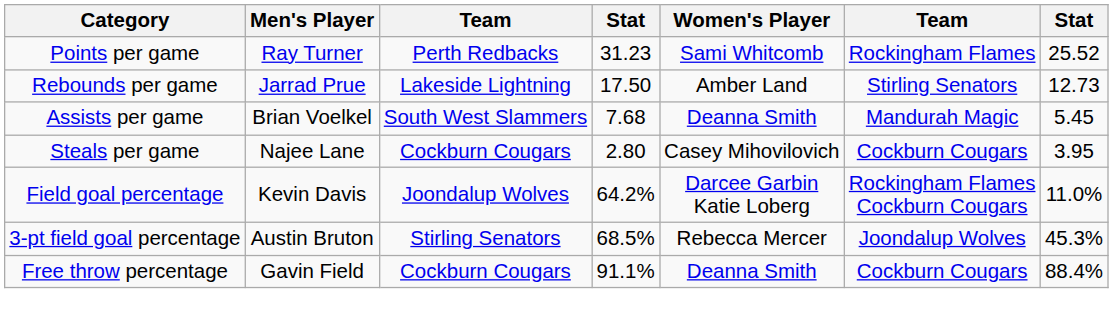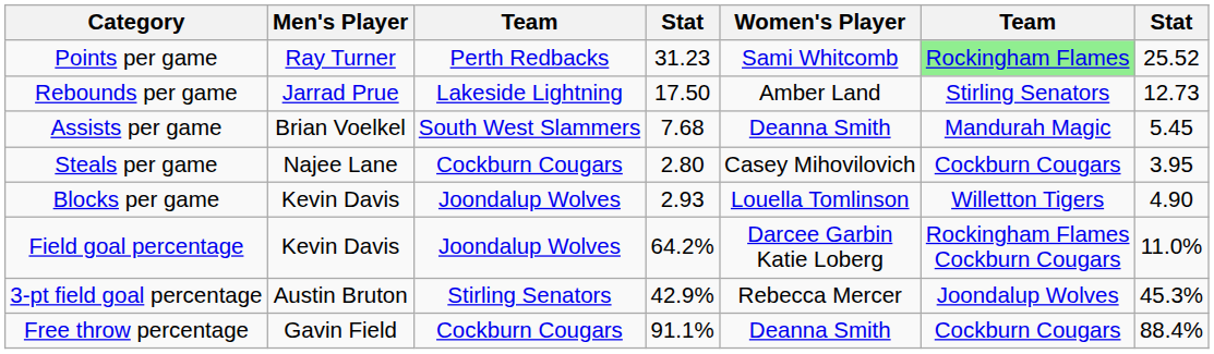 <table class="wikitable" style="text-align:center">
 <tr>
 <th>Category</th>
 <th>Men's Player</th>
 <th>Team</th>
 <th>Stat</th>
 <th>Women's Player</th>
 <th>Team</th>
 <th>Stat</th>
 </tr>
 <tr>
 <td><a href='#'>Points</a> per game</td>
 <td><a href='#'>Ray Turner</a></td>
 <td><a href='#'>Perth Redbacks</a></td>
 <td>31.23</td>
 <td><a href='#'>Sami Whitcomb</a></td>
-<td><a href='#'>Rockingham Flames</a></td>
+<td style="background: lightgreen;"><a href='#'>Rockingham Flames</a></td>
 <td>25.52</td>
 </tr>
 <tr>
 <td><a href='#'>Rebounds</a> per game</td>
 <td><a href='#'>Jarrad Prue</a></td>
 <td><a href='#'>Lakeside Lightning</a></td>
 <td>17.50</td>
 <td>Amber Land</td>
 <td><a href='#'>Stirling Senators</a></td>
 <td>12.73</td>
 </tr>
 <tr>
 <td><a href='#'>Assists</a> per game</td>
 <td>Brian Voelkel</td>
 <td><a href='#'>South West Slammers</a></td>
 <td>7.68</td>
 <td><a href='#'>Deanna Smith</a></td>
 <td><a href='#'>Mandurah Magic</a></td>
 <td>5.45</td>
 </tr>
 <tr>
 <td><a href='#'>Steals</a> per game</td>
 <td>Najee Lane</td>
 <td><a href='#'>Cockburn Cougars</a></td>
 <td>2.80</td>
 <td>Casey Mihovilovich</td>
 <td><a href='#'>Cockburn Cougars</a></td>
 <td>3.95</td>
 </tr>
 <tr>
+<td><a href='#'>Blocks</a> per game</td>
+<td>Kevin Davis</td>
+<td><a href='#'>Joondalup Wolves</a></td>
+<td>2.93</td>
+<td><a href='#'>Louella Tomlinson</a></td>
+<td><a href='#'>Willetton Tigers</a></td>
+<td>4.90</td>
+</tr>
+<tr>
 <td><a href='#'>Field goal percentage</a></td>
 <td>Kevin Davis</td>
 <td><a href='#'>Joondalup Wolves</a></td>
 <td>64.2%</td>
 <td><a href='#'>Darcee Garbin</a><br>Katie Loberg</td>
 <td><a href='#'>Rockingham Flames</a><br><a href='#'>Cockburn Cougars</a></td>
 <td>11.0%</td>
 </tr>
 <tr>
 <td><a href='#'>3-pt field goal</a> percentage</td>
 <td>Austin Bruton</td>
 <td><a href='#'>Stirling Senators</a></td>
-<td>68.5%</td>
+<td>42.9%</td>
 <td>Rebecca Mercer</td>
 <td><a href='#'>Joondalup Wolves</a></td>
 <td>45.3%</td>
 </tr>
 <tr>
 <td><a href='#'>Free throw</a> percentage</td>
 <td>Gavin Field</td>
 <td><a href='#'>Cockburn Cougars</a></td>
 <td>91.1%</td>
 <td><a href='#'>Deanna Smith</a></td>
 <td><a href='#'>Cockburn Cougars</a></td>
 <td>88.4%</td>
 </tr>
 </table>
